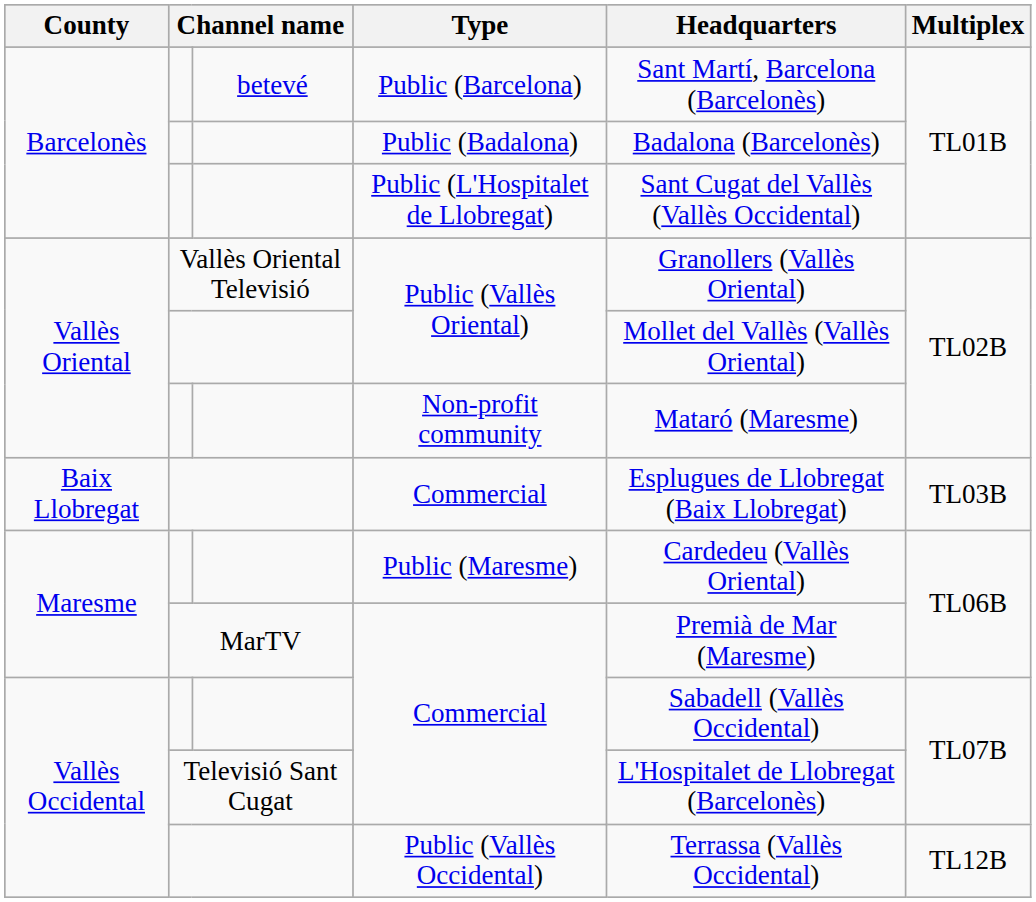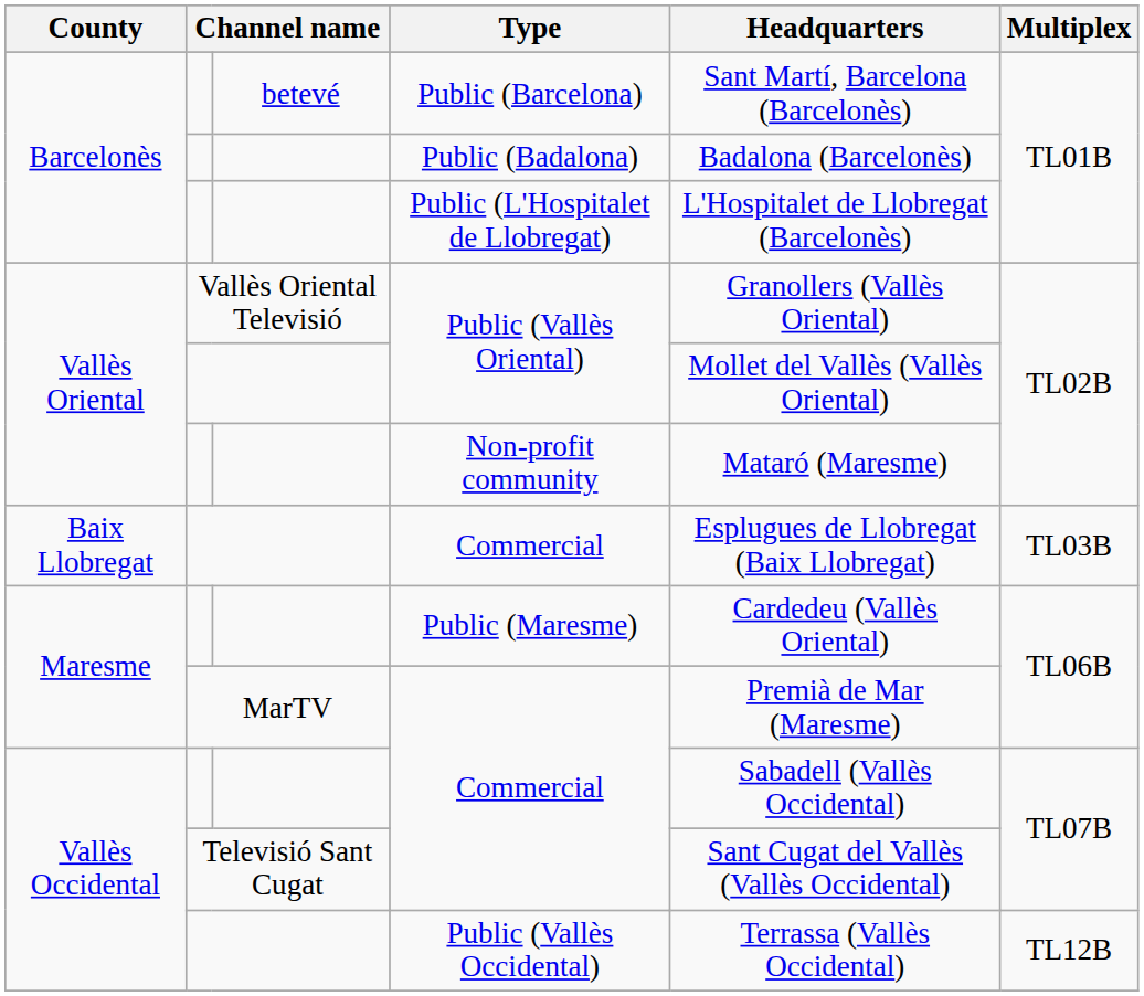 <table class="wikitable toccolours" cellpadding="3" border="1" style="border-collapse:collapse; text-align:center">
 <tr>
 <th>County</th>
 <th colspan="2">Channel name</th>
 <th>Type</th>
 <th>Headquarters</th>
 <th>Multiplex</th>
 </tr>
 <tr>
 <td rowspan="3"><a href='#'>Barcelonès</a></td>
 <td></td>
 <td><a href='#'>betevé</a></td>
 <td><a href='#'>Public</a> (<a href='#'>Barcelona</a>)</td>
 <td><a href='#'>Sant Martí</a>, <a href='#'>Barcelona</a> (<a href='#'>Barcelonès</a>)</td>
 <td rowspan="3">TL01B</td>
 </tr>
 <tr>
 <td></td>
 <td></td>
 <td><a href='#'>Public</a> (<a href='#'>Badalona</a>)</td>
 <td><a href='#'>Badalona</a> (<a href='#'>Barcelonès</a>)</td>
 </tr>
 <tr>
 <td></td>
 <td></td>
 <td><a href='#'>Public</a> (<a href='#'>L'Hospitalet de Llobregat</a>)</td>
-<td><a href='#'>Sant Cugat del Vallès</a> (<a href='#'>Vallès Occidental</a>)</td>
+<td><a href='#'>L'Hospitalet de Llobregat</a> (<a href='#'>Barcelonès</a>)</td>
 </tr>
 <tr>
 <td rowspan="3"><a href='#'>Vallès Oriental</a></td>
 <td colspan="2">Vallès Oriental Televisió</td>
 <td rowspan="2"><a href='#'>Public</a> (<a href='#'>Vallès Oriental</a>)</td>
 <td><a href='#'>Granollers</a> (<a href='#'>Vallès Oriental</a>)</td>
 <td rowspan="3">TL02B</td>
 </tr>
 <tr>
 <td colspan="2"></td>
 <td><a href='#'>Mollet del Vallès</a> (<a href='#'>Vallès Oriental</a>)</td>
 </tr>
 <tr>
 <td></td>
 <td></td>
 <td><a href='#'>Non-profit community</a></td>
 <td><a href='#'>Mataró</a> (<a href='#'>Maresme</a>)</td>
 </tr>
 <tr>
 <td><a href='#'>Baix Llobregat</a></td>
 <td colspan="2"></td>
 <td><a href='#'>Commercial</a></td>
 <td><a href='#'>Esplugues de Llobregat</a> (<a href='#'>Baix Llobregat</a>)</td>
 <td>TL03B</td>
 </tr>
 <tr>
 <td rowspan="2"><a href='#'>Maresme</a></td>
 <td></td>
 <td></td>
 <td><a href='#'>Public</a> (<a href='#'>Maresme</a>)</td>
 <td><a href='#'>Cardedeu</a> (<a href='#'>Vallès Oriental</a>)</td>
 <td rowspan="2">TL06B</td>
 </tr>
 <tr>
 <td colspan="2">MarTV</td>
 <td rowspan="3"><a href='#'>Commercial</a></td>
 <td><a href='#'>Premià de Mar</a> (<a href='#'>Maresme</a>)</td>
 </tr>
 <tr>
 <td rowspan="4"><a href='#'>Vallès Occidental</a></td>
 <td></td>
 <td></td>
 <td><a href='#'>Sabadell</a> (<a href='#'>Vallès Occidental</a>)</td>
 <td rowspan="3">TL07B</td>
 </tr>
 <tr>
 <td colspan="2">Televisió Sant Cugat</td>
-<td><a href='#'>L'Hospitalet de Llobregat</a> (<a href='#'>Barcelonès</a>)</td>
+<td><a href='#'>Sant Cugat del Vallès</a> (<a href='#'>Vallès Occidental</a>)</td>
 </tr>
 <tr>
 <td colspan="2" rowspan="2"></td>
 <td rowspan="2"><a href='#'>Public</a> (<a href='#'>Vallès Occidental</a>)</td>
 <td rowspan="2"><a href='#'>Terrassa</a> (<a href='#'>Vallès Occidental</a>)</td>
 </tr>
 <tr>
 <td>TL12B</td>
 </tr>
 </table>
